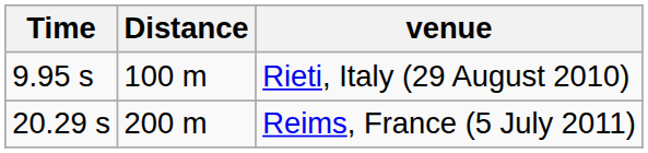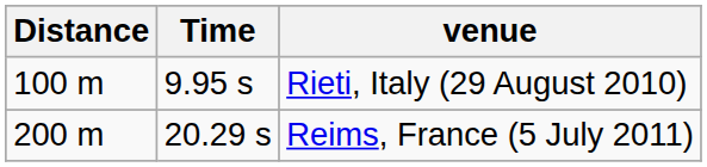 <table class="wikitable">
 <tr>
+<th>Distance</th>
 <th>Time</th>
-<th>Distance</th>
 <th>venue</th>
 </tr>
 <tr>
+<td>100 m</td>
 <td>9.95 s</td>
-<td>100 m</td>
 <td><a href='#'>Rieti</a>, Italy (29 August 2010)</td>
 </tr>
 <tr>
+<td>200 m</td>
 <td>20.29 s</td>
-<td>200 m</td>
 <td><a href='#'>Reims</a>, France (5 July 2011)</td>
 </tr>
 </table>
